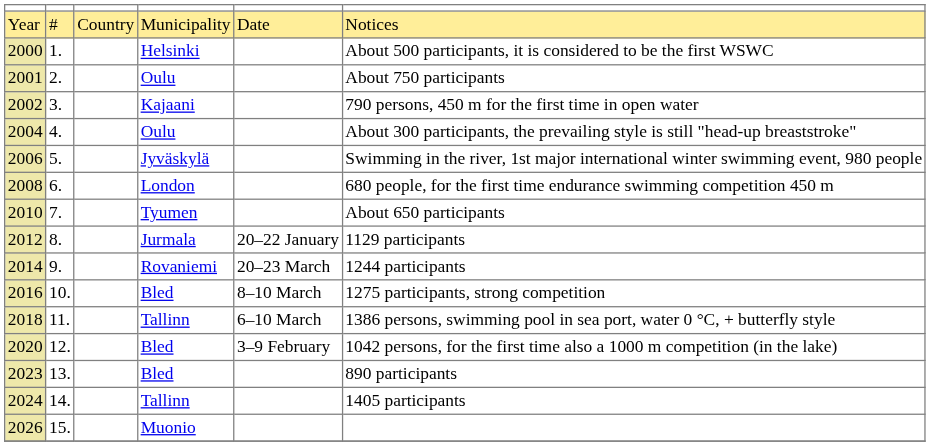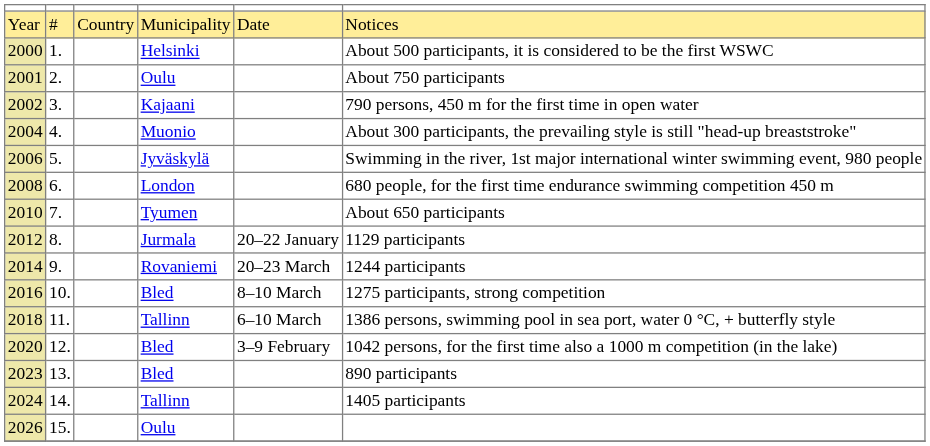 <table class="toccolours" style="margin: 0 0 0 0; font-size:85%; text-align:left; border-collapse: collapse;" cellspacing="0" cellpadding="2" border="1">
 <tr>
 <td></td>
 <td></td>
 <td></td>
 <td></td>
 <td></td>
 </tr>
 <tr>
 <td bgcolor="#FFEE99">Year</td>
 <td bgcolor="#FFEE99">#</td>
 <td bgcolor="#FFEE99">Country</td>
 <td bgcolor="#FFEE99">Municipality</td>
 <td bgcolor="#FFEE99">Date</td>
 <td bgcolor="#FFEE99">Notices</td>
 </tr>
 <tr>
 <td bgcolor="#EEE8AA">2000</td>
 <td>1.</td>
 <td></td>
 <td><a href='#'>Helsinki</a></td>
 <td></td>
 <td>About 500 participants, it is considered to be the first WSWC</td>
 </tr>
 <tr>
 <td bgcolor="#EEE8AA">2001</td>
 <td>2.</td>
 <td></td>
 <td><a href='#'>Oulu</a></td>
 <td></td>
 <td>About 750 participants</td>
 </tr>
 <tr>
 <td bgcolor="#EEE8AA">2002</td>
 <td>3.</td>
 <td></td>
 <td><a href='#'>Kajaani</a></td>
 <td></td>
 <td>790 persons, 450 m for the first time in open water</td>
 </tr>
 <tr>
 <td bgcolor="#EEE8AA">2004</td>
 <td>4.</td>
 <td></td>
-<td><a href='#'>Oulu</a></td>
+<td><a href='#'>Muonio</a></td>
 <td></td>
 <td>About 300 participants, the prevailing style is still "head-up breaststroke"</td>
 </tr>
 <tr>
 <td bgcolor="#EEE8AA">2006</td>
 <td>5.</td>
 <td></td>
 <td><a href='#'>Jyväskylä</a></td>
 <td></td>
 <td>Swimming in the river, 1st major international winter swimming event, 980 people</td>
 </tr>
 <tr>
 <td bgcolor="#EEE8AA">2008</td>
 <td>6.</td>
 <td></td>
 <td><a href='#'>London</a></td>
 <td></td>
 <td>680 people, for the first time endurance swimming competition 450 m</td>
 </tr>
 <tr>
 <td bgcolor="#EEE8AA">2010</td>
 <td>7.</td>
 <td></td>
 <td><a href='#'>Tyumen</a></td>
 <td></td>
 <td>About 650 participants</td>
 </tr>
 <tr>
 <td bgcolor="#EEE8AA">2012</td>
 <td>8.</td>
 <td></td>
 <td><a href='#'>Jurmala</a></td>
 <td>20–22 January</td>
 <td>1129 participants</td>
 </tr>
 <tr>
 <td bgcolor="#EEE8AA">2014</td>
 <td>9.</td>
 <td></td>
 <td><a href='#'>Rovaniemi</a></td>
 <td>20–23 March</td>
 <td>1244 participants</td>
 </tr>
 <tr>
 <td bgcolor="#EEE8AA">2016</td>
 <td>10.</td>
 <td></td>
 <td><a href='#'>Bled</a></td>
 <td>8–10 March</td>
 <td>1275 participants, strong competition</td>
 </tr>
 <tr>
 <td bgcolor="#EEE8AA">2018</td>
 <td>11.</td>
 <td></td>
 <td><a href='#'>Tallinn</a></td>
 <td>6–10 March</td>
 <td>1386 persons, swimming pool in sea port, water 0 °C, + butterfly style</td>
 </tr>
 <tr>
 <td bgcolor="#EEE8AA">2020</td>
 <td>12.</td>
 <td></td>
 <td><a href='#'>Bled</a></td>
 <td>3–9 February</td>
 <td>1042 persons, for the first time also a 1000 m competition (in the lake)</td>
 </tr>
 <tr>
 <td bgcolor="#EEE8AA">2023</td>
 <td>13.</td>
 <td></td>
 <td><a href='#'>Bled</a></td>
 <td></td>
 <td>890 participants</td>
 </tr>
 <tr>
 <td bgcolor="#EEE8AA">2024</td>
 <td>14.</td>
 <td></td>
 <td><a href='#'>Tallinn</a></td>
 <td></td>
 <td>1405 participants</td>
 </tr>
 <tr>
 <td bgcolor="#EEE8AA">2026</td>
 <td>15.</td>
 <td></td>
-<td><a href='#'>Muonio</a></td>
+<td><a href='#'>Oulu</a></td>
 <td></td>
 <td></td>
 </tr>
 <tr>
 </tr>
 </table>
